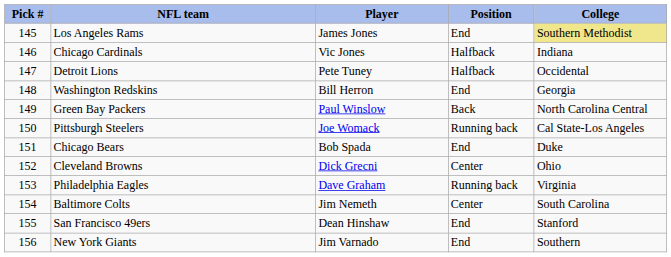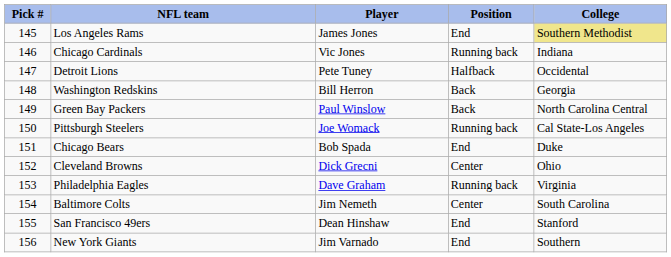 <table class="wikitable sortable sortable" style="width: 100%">
 <tr>
 <th style="background:#A8BDEC;" width=7%>Pick #</th>
 <th width=40% style="background:#A8BDEC;">NFL team</th>
 <th width=20% style="background:#A8BDEC;">Player</th>
 <th width=13% style="background:#A8BDEC;">Position</th>
 <th style="background:#A8BDEC;">College</th>
 </tr>
 <tr>
 <td align=center>145</td>
 <td>Los Angeles Rams</td>
 <td>James Jones</td>
 <td>End</td>
 <td style="background: khaki;">Southern Methodist</td>
 </tr>
 <tr>
 <td align=center>146</td>
 <td>Chicago Cardinals</td>
 <td>Vic Jones</td>
-<td>Halfback</td>
+<td>Running back</td>
 <td>Indiana</td>
 </tr>
 <tr>
 <td align=center>147</td>
 <td>Detroit Lions</td>
 <td>Pete Tuney</td>
 <td>Halfback</td>
 <td>Occidental</td>
 </tr>
 <tr>
 <td align=center>148</td>
 <td>Washington Redskins</td>
 <td>Bill Herron</td>
-<td>End</td>
+<td>Back</td>
 <td>Georgia</td>
 </tr>
 <tr>
 <td align=center>149</td>
 <td>Green Bay Packers</td>
 <td><a href='#'>Paul Winslow</a></td>
 <td>Back</td>
 <td>North Carolina Central</td>
 </tr>
 <tr>
 <td align=center>150</td>
 <td>Pittsburgh Steelers</td>
 <td><a href='#'>Joe Womack</a></td>
 <td>Running back</td>
 <td>Cal State-Los Angeles</td>
 </tr>
 <tr>
 <td align=center>151</td>
 <td>Chicago Bears</td>
 <td>Bob Spada</td>
 <td>End</td>
 <td>Duke</td>
 </tr>
 <tr>
 <td align=center>152</td>
 <td>Cleveland Browns</td>
 <td><a href='#'>Dick Grecni</a></td>
 <td>Center</td>
 <td>Ohio</td>
 </tr>
 <tr>
 <td align=center>153</td>
 <td>Philadelphia Eagles</td>
 <td><a href='#'>Dave Graham</a></td>
 <td>Running back</td>
 <td>Virginia</td>
 </tr>
 <tr>
 <td align=center>154</td>
 <td>Baltimore Colts</td>
 <td>Jim Nemeth</td>
 <td>Center</td>
 <td>South Carolina</td>
 </tr>
 <tr>
 <td align=center>155</td>
 <td>San Francisco 49ers</td>
 <td>Dean Hinshaw</td>
 <td>End</td>
 <td>Stanford</td>
 </tr>
 <tr>
 <td align=center>156</td>
 <td>New York Giants</td>
 <td>Jim Varnado</td>
 <td>End</td>
 <td>Southern</td>
 </tr>
 </table>
